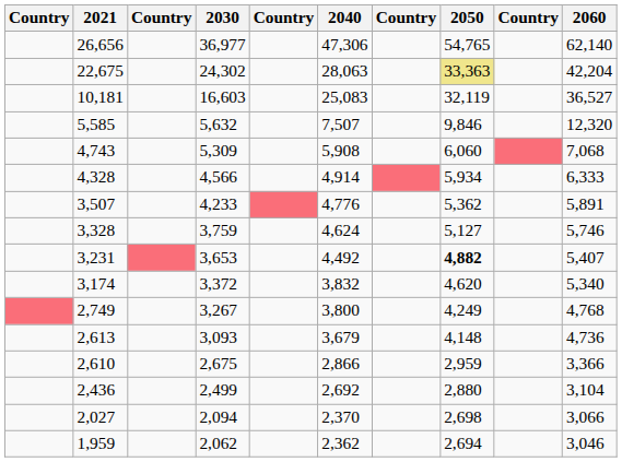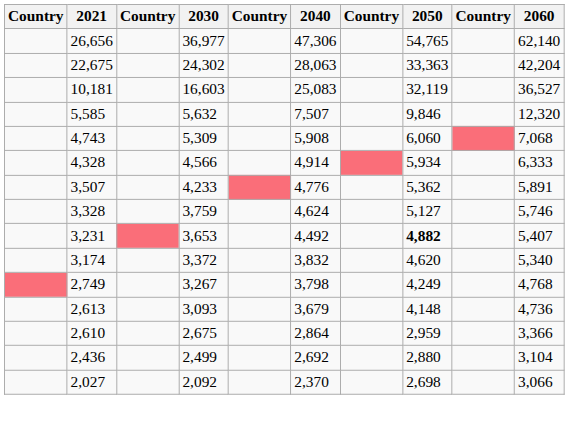 <table class="wikitable sortable mw-datatable static-row-numbers sticky-header sort-under defaultright col1left col3left col5left col7left col9left">
 <tr>
 <th>Country</th>
 <th>2021</th>
 <th>Country</th>
 <th>2030</th>
 <th>Country</th>
 <th>2040</th>
 <th>Country</th>
 <th>2050</th>
 <th>Country</th>
 <th>2060</th>
 </tr>
 <tr>
 <td></td>
 <td>26,656</td>
 <td></td>
 <td>36,977</td>
 <td></td>
 <td>47,306</td>
 <td></td>
 <td>54,765</td>
 <td></td>
 <td>62,140</td>
 </tr>
 <tr>
 <td></td>
 <td>22,675</td>
 <td></td>
 <td>24,302</td>
 <td></td>
 <td>28,063</td>
 <td></td>
-<td style="background: khaki;">33,363</td>
+<td>33,363</td>
 <td></td>
 <td>42,204</td>
 </tr>
 <tr>
 <td></td>
 <td>10,181</td>
 <td></td>
 <td>16,603</td>
 <td></td>
 <td>25,083</td>
 <td></td>
 <td>32,119</td>
 <td></td>
 <td>36,527</td>
 </tr>
 <tr>
 <td></td>
 <td>5,585</td>
 <td></td>
 <td>5,632</td>
 <td></td>
 <td>7,507</td>
 <td></td>
 <td>9,846</td>
 <td></td>
 <td>12,320</td>
 </tr>
 <tr>
 <td></td>
 <td>4,743</td>
 <td></td>
 <td>5,309</td>
 <td></td>
 <td>5,908</td>
 <td></td>
 <td>6,060</td>
 <td style="background: #FA6E79"></td>
 <td>7,068</td>
 </tr>
 <tr>
 <td></td>
 <td>4,328</td>
 <td></td>
 <td>4,566</td>
 <td></td>
 <td>4,914</td>
 <td style="background: #FA6E79"></td>
 <td>5,934</td>
 <td></td>
 <td>6,333</td>
 </tr>
 <tr>
 <td></td>
 <td>3,507</td>
 <td></td>
 <td>4,233</td>
 <td style="background: #FA6E79"></td>
 <td>4,776</td>
 <td></td>
 <td>5,362</td>
 <td></td>
 <td>5,891</td>
 </tr>
 <tr>
 <td></td>
 <td>3,328</td>
 <td></td>
 <td>3,759</td>
 <td></td>
 <td>4,624</td>
 <td></td>
 <td>5,127</td>
 <td></td>
 <td>5,746</td>
 </tr>
 <tr>
 <td></td>
 <td>3,231</td>
 <td style="background: #FA6E79"></td>
 <td>3,653</td>
 <td></td>
 <td>4,492</td>
 <td></td>
 <td><strong>4,882</strong></td>
 <td></td>
 <td>5,407</td>
 </tr>
 <tr>
 <td></td>
 <td>3,174</td>
 <td></td>
 <td>3,372</td>
 <td></td>
 <td>3,832</td>
 <td></td>
 <td>4,620</td>
 <td></td>
 <td>5,340</td>
 </tr>
 <tr>
 <td style="background: #FA6E79"></td>
 <td>2,749</td>
 <td></td>
 <td>3,267</td>
 <td></td>
-<td>3,800</td>
+<td>3,798</td>
 <td></td>
 <td>4,249</td>
 <td></td>
 <td>4,768</td>
 </tr>
 <tr>
 <td></td>
 <td>2,613</td>
 <td></td>
 <td>3,093</td>
 <td></td>
 <td>3,679</td>
 <td></td>
 <td>4,148</td>
 <td></td>
 <td>4,736</td>
 </tr>
 <tr>
 <td></td>
 <td>2,610</td>
 <td></td>
 <td>2,675</td>
 <td></td>
-<td>2,866</td>
+<td>2,864</td>
 <td></td>
 <td>2,959</td>
 <td></td>
 <td>3,366</td>
 </tr>
 <tr>
 <td></td>
 <td>2,436</td>
 <td></td>
 <td>2,499</td>
 <td></td>
 <td>2,692</td>
 <td></td>
 <td>2,880</td>
 <td></td>
 <td>3,104</td>
 </tr>
 <tr>
 <td></td>
 <td>2,027</td>
 <td></td>
-<td>2,094</td>
+<td>2,092</td>
 <td></td>
 <td>2,370</td>
 <td></td>
 <td>2,698</td>
 <td></td>
 <td>3,066</td>
 </tr>
-<tr>
-<td></td>
-<td>1,959</td>
-<td></td>
-<td>2,062</td>
-<td></td>
-<td>2,362</td>
-<td></td>
-<td>2,694</td>
-<td></td>
-<td>3,046</td>
-</tr>
 </table>
